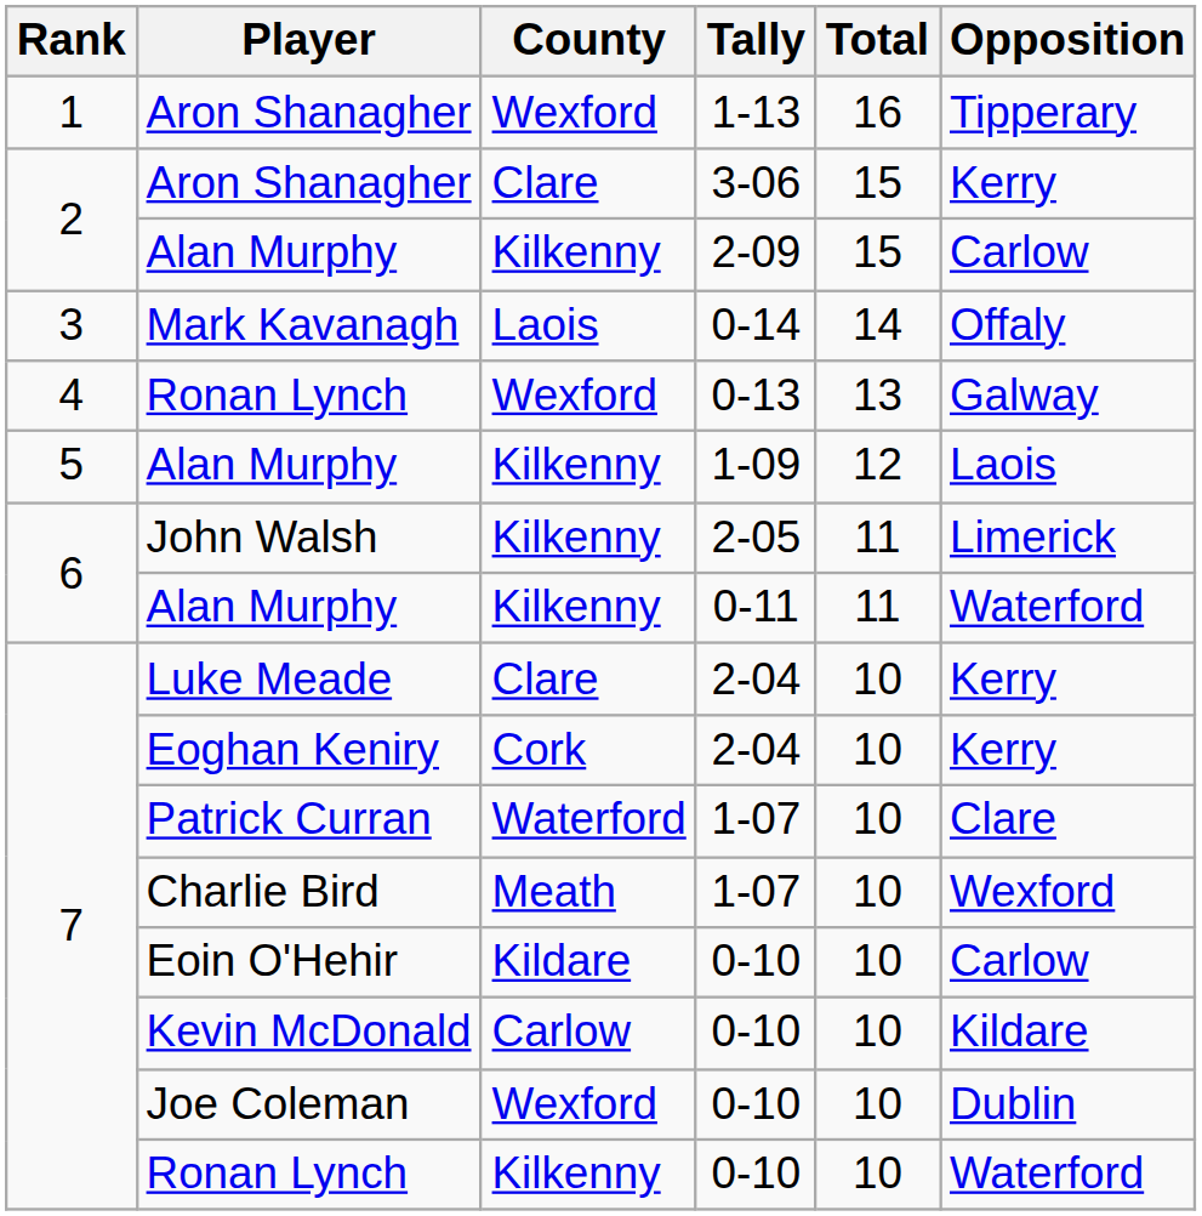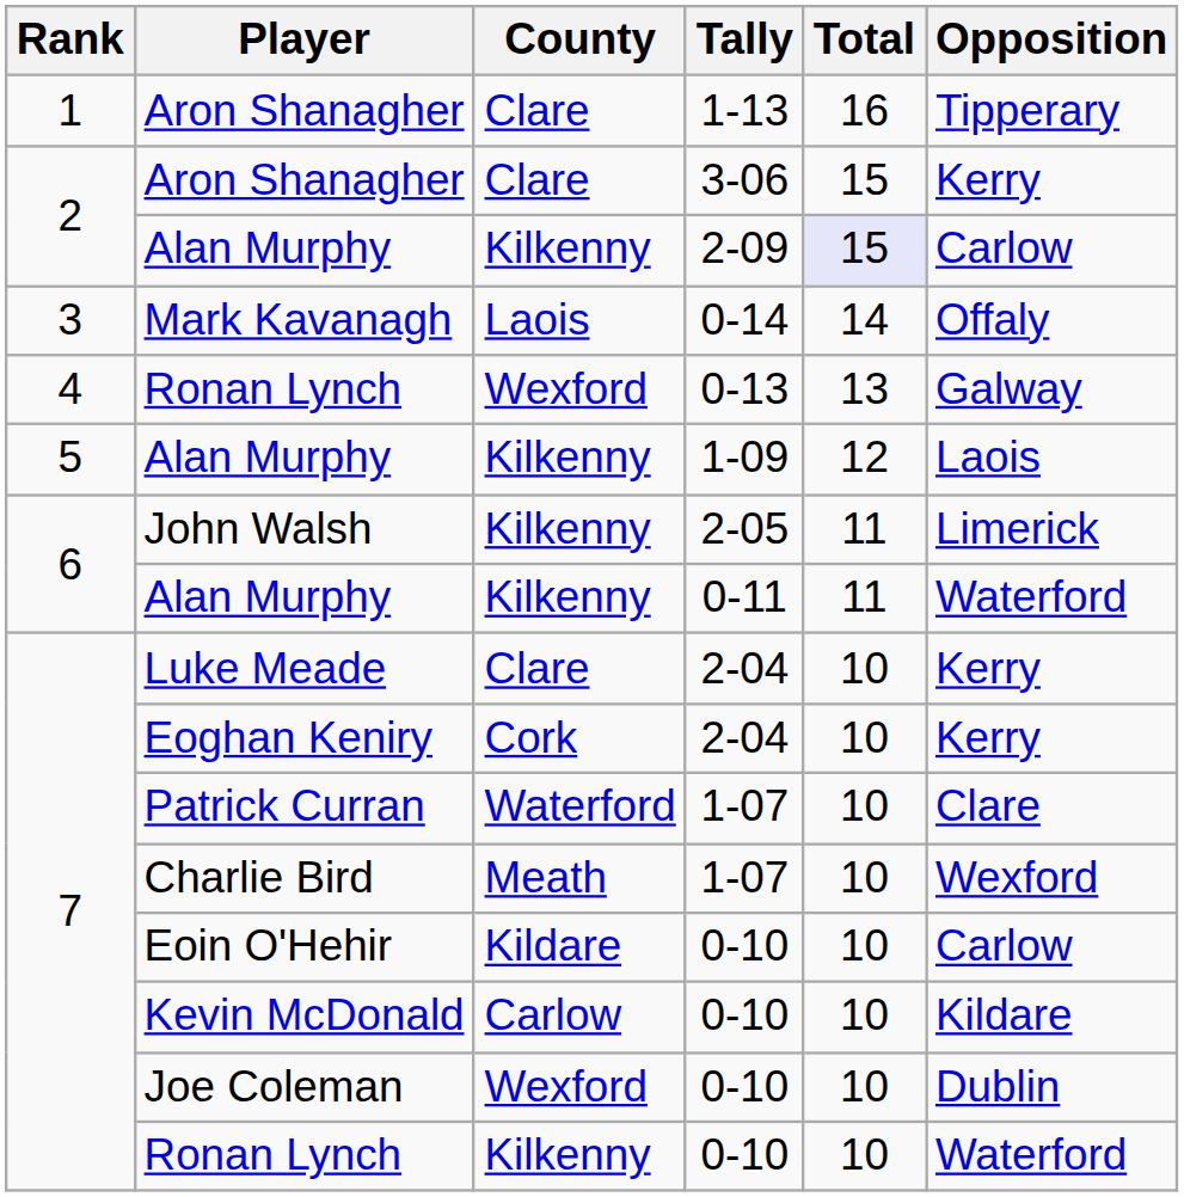 <table class="wikitable">
 <tr>
 <th>Rank</th>
 <th>Player</th>
 <th>County</th>
 <th>Tally</th>
 <th>Total</th>
 <th>Opposition</th>
 </tr>
 <tr>
 <td rowspan=1 align=center>1</td>
 <td><a href='#'>Aron Shanagher</a></td>
-<td><a href='#'>Wexford</a></td>
+<td><a href='#'>Clare</a></td>
 <td align=center>1-13</td>
 <td align=center>16</td>
 <td><a href='#'>Tipperary</a></td>
 </tr>
 <tr>
 <td rowspan=2 align=center>2</td>
 <td><a href='#'>Aron Shanagher</a></td>
 <td><a href='#'>Clare</a></td>
 <td align=center>3-06</td>
 <td align=center>15</td>
 <td><a href='#'>Kerry</a></td>
 </tr>
 <tr>
 <td><a href='#'>Alan Murphy</a></td>
 <td><a href='#'>Kilkenny</a></td>
 <td align=center>2-09</td>
-<td align=center>15</td>
+<td align=center style="background: lavender;">15</td>
 <td><a href='#'>Carlow</a></td>
 </tr>
 <tr>
 <td rowspan=1 align=center>3</td>
 <td><a href='#'>Mark Kavanagh</a></td>
 <td><a href='#'>Laois</a></td>
 <td align=center>0-14</td>
 <td align=center>14</td>
 <td><a href='#'>Offaly</a></td>
 </tr>
 <tr>
 <td rowspan=1 align=center>4</td>
 <td><a href='#'>Ronan Lynch</a></td>
 <td><a href='#'>Wexford</a></td>
 <td align=center>0-13</td>
 <td align=center>13</td>
 <td><a href='#'>Galway</a></td>
 </tr>
 <tr>
 <td rowspan=1 align=center>5</td>
 <td><a href='#'>Alan Murphy</a></td>
 <td><a href='#'>Kilkenny</a></td>
 <td align=center>1-09</td>
 <td align=center>12</td>
 <td><a href='#'>Laois</a></td>
 </tr>
 <tr>
 <td rowspan=2 align=center>6</td>
 <td>John Walsh</td>
 <td><a href='#'>Kilkenny</a></td>
 <td align=center>2-05</td>
 <td align=center>11</td>
 <td><a href='#'>Limerick</a></td>
 </tr>
 <tr>
 <td><a href='#'>Alan Murphy</a></td>
 <td><a href='#'>Kilkenny</a></td>
 <td align=center>0-11</td>
 <td align=center>11</td>
 <td><a href='#'>Waterford</a></td>
 </tr>
 <tr>
 <td rowspan=8 align=center>7</td>
 <td><a href='#'>Luke Meade</a></td>
 <td><a href='#'>Clare</a></td>
 <td align=center>2-04</td>
 <td align=center>10</td>
 <td><a href='#'>Kerry</a></td>
 </tr>
 <tr>
 <td><a href='#'>Eoghan Keniry</a></td>
 <td><a href='#'>Cork</a></td>
 <td align=center>2-04</td>
 <td align=center>10</td>
 <td><a href='#'>Kerry</a></td>
 </tr>
 <tr>
 <td><a href='#'>Patrick Curran</a></td>
 <td><a href='#'>Waterford</a></td>
 <td align=center>1-07</td>
 <td align=center>10</td>
 <td><a href='#'>Clare</a></td>
 </tr>
 <tr>
 <td>Charlie Bird</td>
 <td><a href='#'>Meath</a></td>
 <td align=center>1-07</td>
 <td align=center>10</td>
 <td><a href='#'>Wexford</a></td>
 </tr>
 <tr>
 <td>Eoin O'Hehir</td>
 <td><a href='#'>Kildare</a></td>
 <td align=center>0-10</td>
 <td align=center>10</td>
 <td><a href='#'>Carlow</a></td>
 </tr>
 <tr>
 <td><a href='#'>Kevin McDonald</a></td>
 <td><a href='#'>Carlow</a></td>
 <td align=center>0-10</td>
 <td align=center>10</td>
 <td><a href='#'>Kildare</a></td>
 </tr>
 <tr>
 <td>Joe Coleman</td>
 <td><a href='#'>Wexford</a></td>
 <td align=center>0-10</td>
 <td align=center>10</td>
 <td><a href='#'>Dublin</a></td>
 </tr>
 <tr>
 <td><a href='#'>Ronan Lynch</a></td>
 <td><a href='#'>Kilkenny</a></td>
 <td align=center>0-10</td>
 <td align=center>10</td>
 <td><a href='#'>Waterford</a></td>
 </tr>
 </table>
